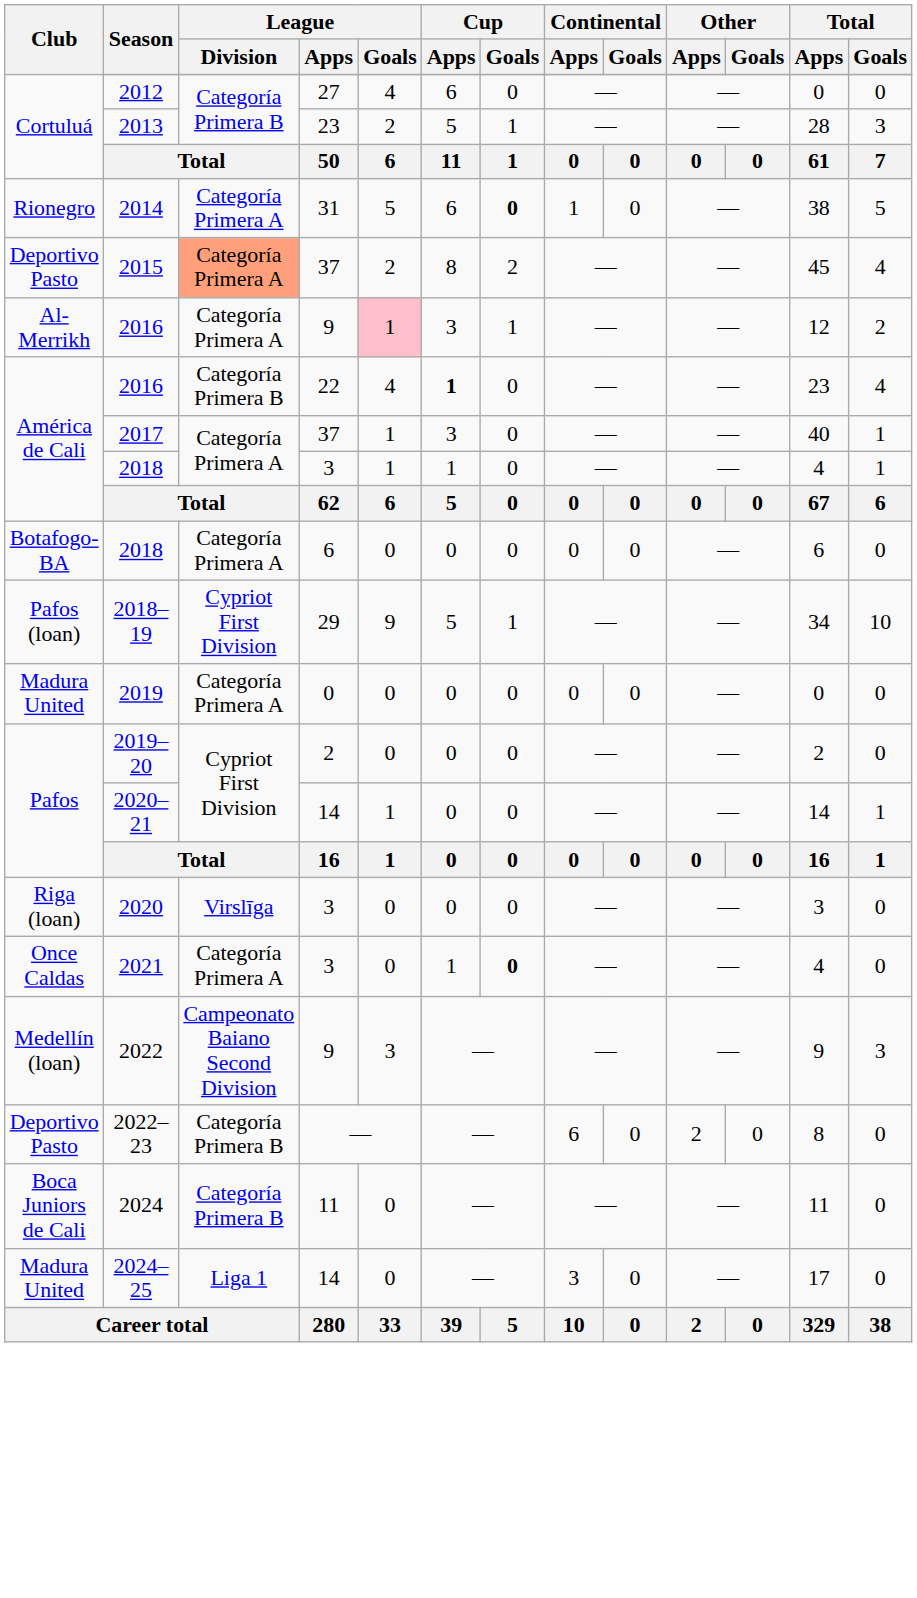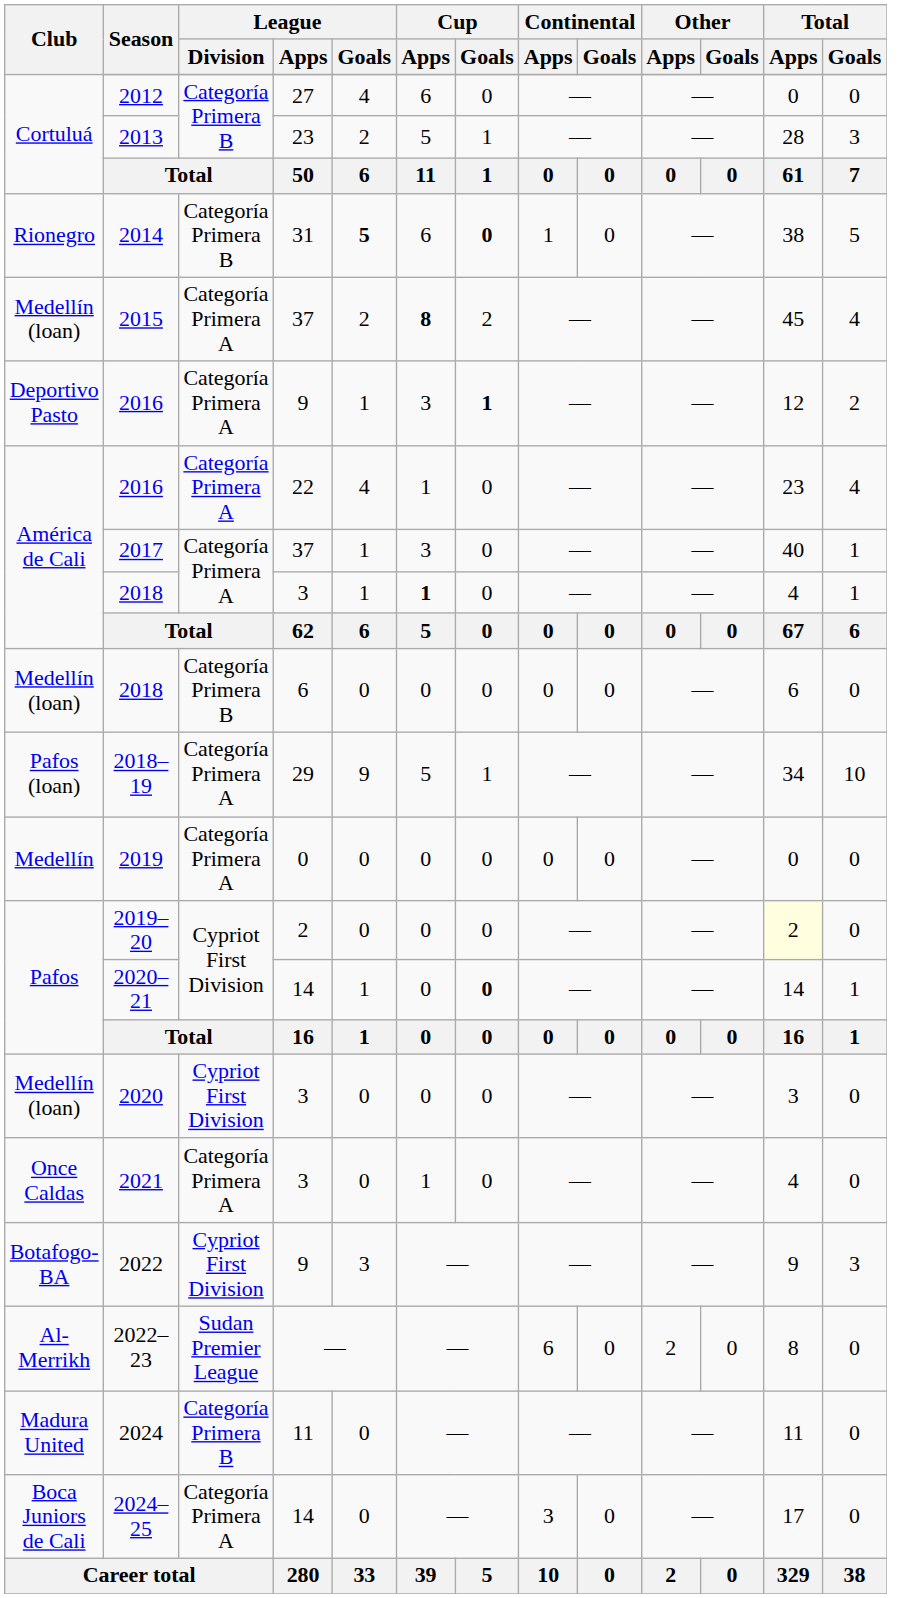 <table class="wikitable" style="text-align:center;">
 <tr>
 <th rowspan="2">Club</th>
 <th rowspan="2">Season</th>
 <th colspan="3">League</th>
 <th colspan="2">Cup</th>
 <th colspan="2">Continental</th>
 <th colspan="2">Other</th>
 <th colspan="2">Total</th>
 </tr>
 <tr>
 <th>Division</th>
 <th>Apps</th>
 <th>Goals</th>
 <th>Apps</th>
 <th>Goals</th>
 <th>Apps</th>
 <th>Goals</th>
 <th>Apps</th>
 <th>Goals</th>
 <th>Apps</th>
 <th>Goals</th>
 </tr>
 <tr ||-||-||-|->
 <td rowspan="4" valign="center"><a href='#'>Cortuluá</a></td>
 </tr>
 <tr>
 <td><a href='#'>2012</a></td>
 <td rowspan="2"><a href='#'>Categoría Primera B</a></td>
 <td>27</td>
 <td>4</td>
 <td>6</td>
 <td>0</td>
 <td colspan="2">—</td>
 <td colspan="2">—</td>
 <td>0</td>
 <td>0</td>
 </tr>
 <tr>
 <td><a href='#'>2013</a></td>
 <td>23</td>
 <td>2</td>
 <td>5</td>
 <td>1</td>
 <td colspan="2">—</td>
 <td colspan="2">—</td>
 <td>28</td>
 <td>3</td>
 </tr>
 <tr>
 <th colspan="2">Total</th>
 <th>50</th>
 <th>6</th>
 <th>11</th>
 <th>1</th>
 <th>0</th>
 <th>0</th>
 <th>0</th>
 <th>0</th>
 <th>61</th>
 <th>7</th>
 </tr>
 <tr>
 <td><a href='#'>Rionegro</a></td>
 <td><a href='#'>2014</a></td>
-<td><a href='#'>Categoría Primera A</a></td>
+<td>Categoría Primera B</td>
 <td>31</td>
-<td>5</td>
+<td><strong>5</strong></td>
 <td>6</td>
 <td><strong>0</strong></td>
 <td>1</td>
 <td>0</td>
 <td colspan="2">—</td>
 <td>38</td>
 <td>5</td>
 </tr>
 <tr>
-<td><a href='#'>Deportivo Pasto</a></td>
+<td><a href='#'>Medellín</a> (loan)</td>
 <td><a href='#'>2015</a></td>
-<td style="background: lightsalmon;">Categoría Primera A</td>
+<td>Categoría Primera A</td>
 <td>37</td>
 <td>2</td>
-<td>8</td>
+<td><strong>8</strong></td>
 <td>2</td>
 <td colspan="2">—</td>
 <td colspan="2">—</td>
 <td>45</td>
 <td>4</td>
 </tr>
 <tr>
-<td><a href='#'>Al-Merrikh</a></td>
+<td><a href='#'>Deportivo Pasto</a></td>
 <td><a href='#'>2016</a></td>
 <td>Categoría Primera A</td>
 <td>9</td>
-<td style="background: pink;">1</td>
+<td>1</td>
 <td>3</td>
-<td>1</td>
+<td><strong>1</strong></td>
 <td colspan="2">—</td>
 <td colspan="2">—</td>
 <td>12</td>
 <td>2</td>
 </tr>
 <tr>
 <td rowspan="4"><a href='#'>América de Cali</a></td>
 <td><a href='#'>2016</a></td>
-<td>Categoría Primera B</td>
+<td><a href='#'>Categoría Primera A</a></td>
 <td>22</td>
 <td>4</td>
-<td><strong>1</strong></td>
+<td>1</td>
 <td>0</td>
 <td colspan="2">—</td>
 <td colspan="2">—</td>
 <td>23</td>
 <td>4</td>
 </tr>
 <tr>
 <td><a href='#'>2017</a></td>
 <td rowspan="2">Categoría Primera A</td>
 <td>37</td>
 <td>1</td>
 <td>3</td>
 <td>0</td>
 <td colspan="2">—</td>
 <td colspan="2">—</td>
 <td>40</td>
 <td>1</td>
 </tr>
 <tr>
 <td><a href='#'>2018</a></td>
 <td>3</td>
 <td>1</td>
-<td>1</td>
+<td><strong>1</strong></td>
 <td>0</td>
 <td colspan="2">—</td>
 <td colspan="2">—</td>
 <td>4</td>
 <td>1</td>
 </tr>
 <tr>
 <th colspan="2">Total</th>
 <th>62</th>
 <th>6</th>
 <th>5</th>
 <th>0</th>
 <th>0</th>
 <th>0</th>
 <th>0</th>
 <th>0</th>
 <th>67</th>
 <th>6</th>
 </tr>
 <tr>
-<td><a href='#'>Botafogo-BA</a></td>
+<td><a href='#'>Medellín</a> (loan)</td>
 <td><a href='#'>2018</a></td>
-<td>Categoría Primera A</td>
+<td>Categoría Primera B</td>
 <td>6</td>
 <td>0</td>
 <td>0</td>
 <td>0</td>
 <td>0</td>
 <td>0</td>
 <td colspan="2">—</td>
 <td>6</td>
 <td>0</td>
 </tr>
 <tr>
 <td><a href='#'>Pafos</a> (loan)</td>
 <td><a href='#'>2018–19</a></td>
-<td><a href='#'>Cypriot First Division</a></td>
+<td>Categoría Primera A</td>
 <td>29</td>
 <td>9</td>
 <td>5</td>
 <td>1</td>
 <td colspan="2">—</td>
 <td colspan="2">—</td>
 <td>34</td>
 <td>10</td>
 </tr>
 <tr>
-<td><a href='#'>Madura United</a></td>
+<td><a href='#'>Medellín</a></td>
 <td><a href='#'>2019</a></td>
 <td>Categoría Primera A</td>
 <td>0</td>
 <td>0</td>
 <td>0</td>
 <td>0</td>
 <td>0</td>
 <td>0</td>
 <td colspan="2">—</td>
 <td>0</td>
 <td>0</td>
 </tr>
 <tr>
 <td rowspan="3"><a href='#'>Pafos</a></td>
 <td><a href='#'>2019–20</a></td>
 <td rowspan="2">Cypriot First Division</td>
 <td>2</td>
 <td>0</td>
 <td>0</td>
 <td>0</td>
 <td colspan="2">—</td>
 <td colspan="2">—</td>
-<td>2</td>
+<td style="background: lightyellow;">2</td>
 <td>0</td>
 </tr>
 <tr>
 <td><a href='#'>2020–21</a></td>
 <td>14</td>
 <td>1</td>
 <td>0</td>
-<td>0</td>
+<td><strong>0</strong></td>
 <td colspan="2">—</td>
 <td colspan="2">—</td>
 <td>14</td>
 <td>1</td>
 </tr>
 <tr>
 <th colspan="2">Total</th>
 <th>16</th>
 <th>1</th>
 <th>0</th>
 <th>0</th>
 <th>0</th>
 <th>0</th>
 <th>0</th>
 <th>0</th>
 <th>16</th>
 <th>1</th>
 </tr>
 <tr>
-<td><a href='#'>Riga</a> (loan)</td>
+<td><a href='#'>Medellín</a> (loan)</td>
 <td><a href='#'>2020</a></td>
-<td><a href='#'>Virslīga</a></td>
+<td><a href='#'>Cypriot First Division</a></td>
 <td>3</td>
 <td>0</td>
 <td>0</td>
 <td>0</td>
 <td colspan="2">—</td>
 <td colspan="2">—</td>
 <td>3</td>
 <td>0</td>
 </tr>
 <tr>
 <td><a href='#'>Once Caldas</a></td>
 <td><a href='#'>2021</a></td>
 <td>Categoría Primera A</td>
 <td>3</td>
 <td>0</td>
 <td>1</td>
-<td><strong>0</strong></td>
+<td>0</td>
 <td colspan="2">—</td>
 <td colspan="2">—</td>
 <td>4</td>
 <td>0</td>
 </tr>
 <tr>
-<td><a href='#'>Medellín</a> (loan)</td>
+<td><a href='#'>Botafogo-BA</a></td>
 <td>2022</td>
-<td><a href='#'>Campeonato Baiano Second Division</a></td>
+<td><a href='#'>Cypriot First Division</a></td>
 <td>9</td>
 <td>3</td>
 <td colspan="2">—</td>
 <td colspan="2">—</td>
 <td colspan="2">—</td>
 <td>9</td>
 <td>3</td>
 </tr>
 <tr>
-<td><a href='#'>Deportivo Pasto</a></td>
+<td><a href='#'>Al-Merrikh</a></td>
 <td>2022–23</td>
-<td>Categoría Primera B</td>
+<td><a href='#'>Sudan Premier League</a></td>
 <td colspan="2">—</td>
 <td colspan="2">—</td>
 <td>6</td>
 <td>0</td>
 <td>2</td>
 <td>0</td>
 <td>8</td>
 <td>0</td>
 </tr>
 <tr>
-<td><a href='#'>Boca Juniors de Cali</a></td>
+<td><a href='#'>Madura United</a></td>
 <td>2024</td>
 <td><a href='#'>Categoría Primera B</a></td>
 <td>11</td>
 <td>0</td>
 <td colspan="2">—</td>
 <td colspan="2">—</td>
 <td colspan="2">—</td>
 <td>11</td>
 <td>0</td>
 </tr>
 <tr>
-<td><a href='#'>Madura United</a></td>
+<td><a href='#'>Boca Juniors de Cali</a></td>
 <td><a href='#'>2024–25</a></td>
-<td><a href='#'>Liga 1</a></td>
+<td>Categoría Primera A</td>
 <td>14</td>
 <td>0</td>
 <td colspan="2">—</td>
 <td>3</td>
 <td>0</td>
 <td colspan="2">—</td>
 <td>17</td>
 <td>0</td>
 </tr>
 <tr>
 <th colspan="3">Career total</th>
 <th>280</th>
 <th>33</th>
 <th>39</th>
 <th>5</th>
 <th>10</th>
 <th>0</th>
 <th>2</th>
 <th>0</th>
 <th>329</th>
 <th>38</th>
 </tr>
 </table>
